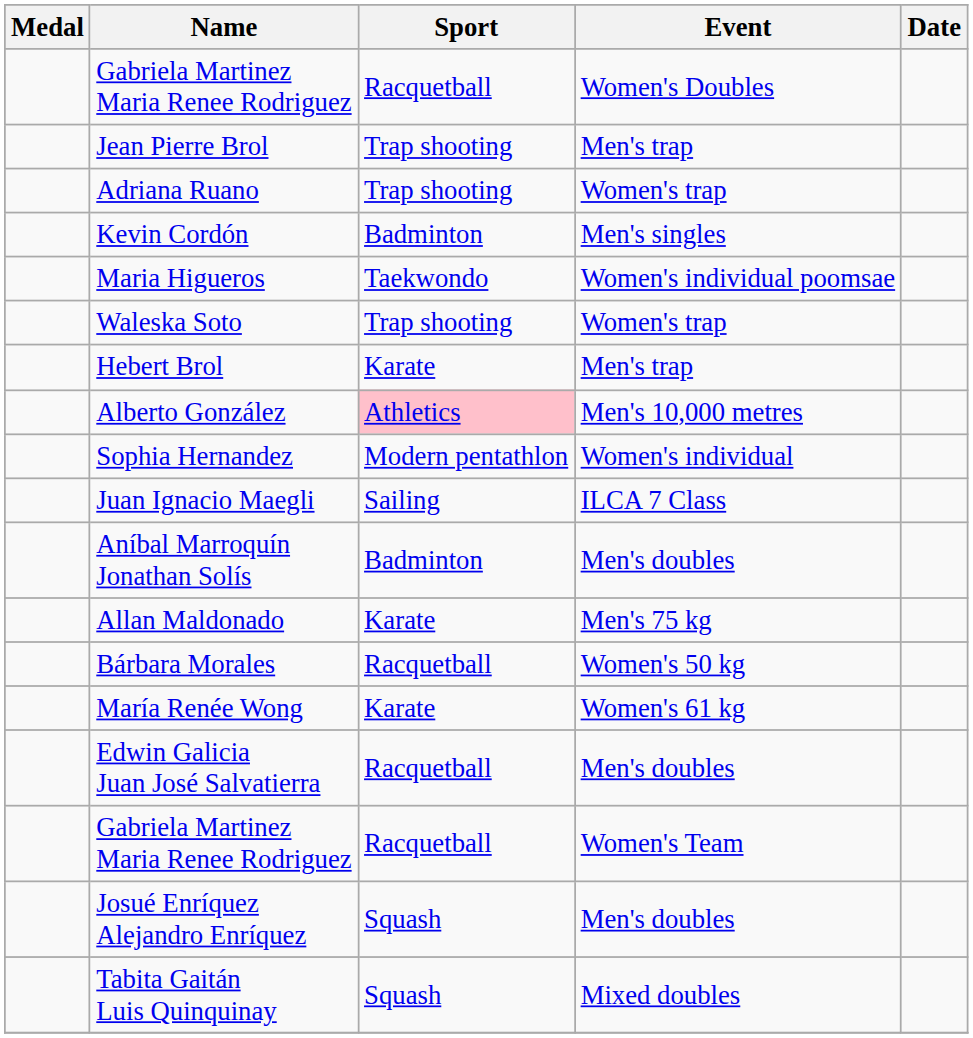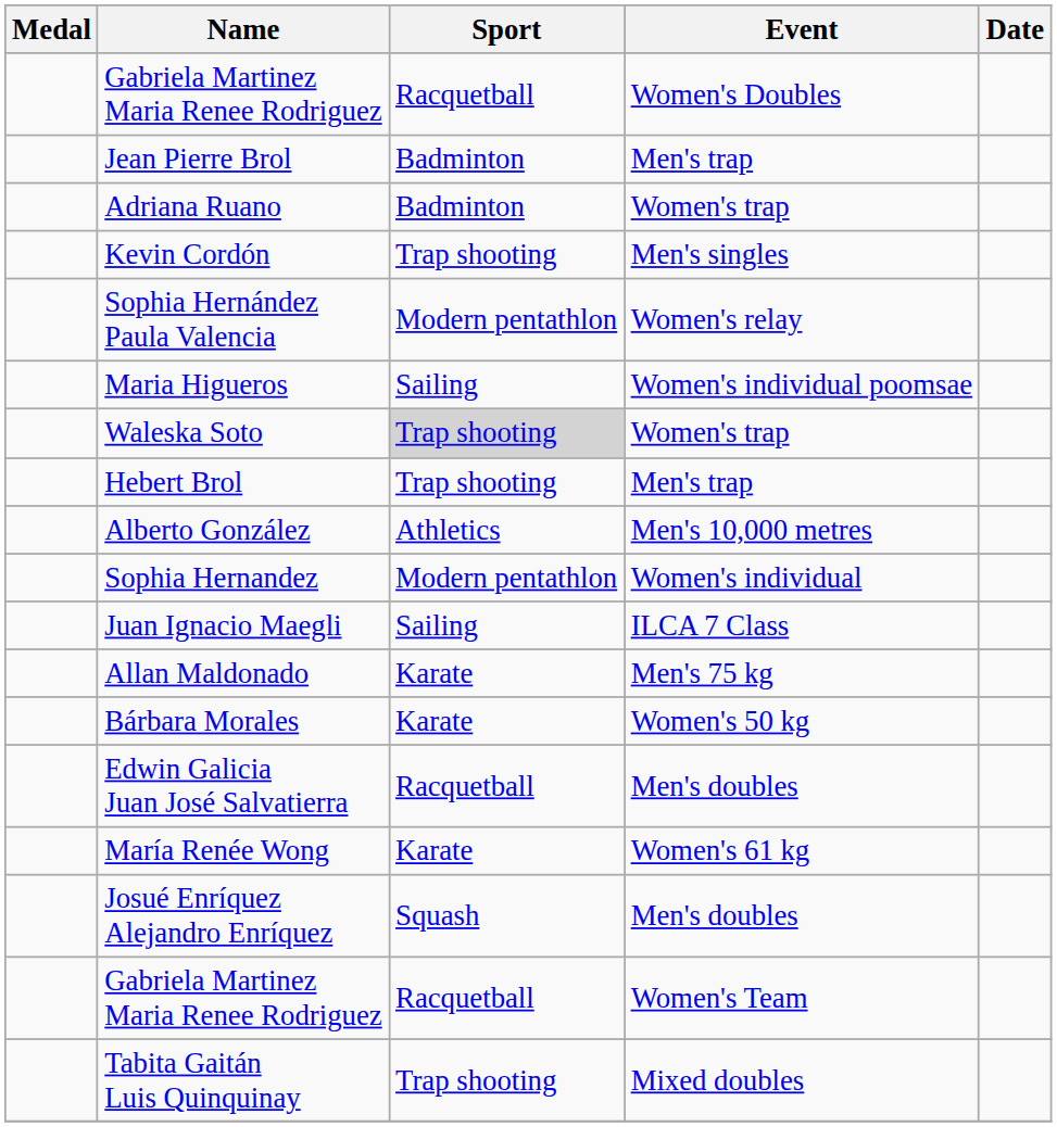 <table class="wikitable sortable" style="font-size:95%">
 <tr>
 <th>Medal</th>
 <th>Name</th>
 <th>Sport</th>
 <th>Event</th>
 <th>Date</th>
 </tr>
 <tr>
 <td></td>
 <td><a href='#'>Gabriela Martinez</a><br><a href='#'>Maria Renee Rodriguez</a></td>
 <td><a href='#'>Racquetball</a></td>
 <td><a href='#'>Women's Doubles</a></td>
 <td></td>
 </tr>
 <tr>
 <td></td>
 <td><a href='#'>Jean Pierre Brol</a></td>
+<td><a href='#'>Badminton</a></td>
+<td><a href='#'>Men's trap</a></td>
+<td></td>
+</tr>
+<tr>
+<td></td>
+<td><a href='#'>Adriana Ruano</a></td>
+<td><a href='#'>Badminton</a></td>
+<td><a href='#'>Women's trap</a></td>
+<td></td>
+</tr>
+<tr>
+<td></td>
+<td><a href='#'>Kevin Cordón</a></td>
+<td><a href='#'>Trap shooting</a></td>
+<td><a href='#'>Men's singles</a></td>
+<td></td>
+</tr>
+<tr>
+<td></td>
+<td><a href='#'>Sophia Hernández</a><br><a href='#'>Paula Valencia</a></td>
+<td><a href='#'>Modern pentathlon</a></td>
+<td><a href='#'>Women's relay</a></td>
+<td></td>
+</tr>
+<tr>
+<td></td>
+<td><a href='#'>Maria Higueros</a></td>
+<td><a href='#'>Sailing</a></td>
+<td><a href='#'>Women's individual poomsae</a></td>
+<td></td>
+</tr>
+<tr>
+<td></td>
+<td><a href='#'>Waleska Soto</a></td>
+<td style="background: lightgrey;"><a href='#'>Trap shooting</a></td>
+<td><a href='#'>Women's trap</a></td>
+<td></td>
+</tr>
+<tr>
+<td></td>
+<td><a href='#'>Hebert Brol</a></td>
 <td><a href='#'>Trap shooting</a></td>
 <td><a href='#'>Men's trap</a></td>
 <td></td>
 </tr>
 <tr>
 <td></td>
-<td><a href='#'>Adriana Ruano</a></td>
-<td><a href='#'>Trap shooting</a></td>
-<td><a href='#'>Women's trap</a></td>
-<td></td>
-</tr>
-<tr>
-<td></td>
-<td><a href='#'>Kevin Cordón</a></td>
-<td><a href='#'>Badminton</a></td>
-<td><a href='#'>Men's singles</a></td>
-<td></td>
-</tr>
-<tr>
-<td></td>
-<td><a href='#'>Maria Higueros</a></td>
-<td><a href='#'>Taekwondo</a></td>
-<td><a href='#'>Women's individual poomsae</a></td>
-<td></td>
-</tr>
-<tr>
-<td></td>
-<td><a href='#'>Waleska Soto</a></td>
-<td><a href='#'>Trap shooting</a></td>
-<td><a href='#'>Women's trap</a></td>
-<td></td>
-</tr>
-<tr>
-<td></td>
-<td><a href='#'>Hebert Brol</a></td>
-<td><a href='#'>Karate</a></td>
-<td><a href='#'>Men's trap</a></td>
-<td></td>
-</tr>
-<tr>
-<td></td>
 <td><a href='#'>Alberto González</a></td>
-<td style="background: pink;"><a href='#'>Athletics</a></td>
+<td><a href='#'>Athletics</a></td>
 <td><a href='#'>Men's 10,000 metres</a></td>
 <td></td>
 </tr>
 <tr>
 <td></td>
 <td><a href='#'>Sophia Hernandez</a></td>
 <td><a href='#'>Modern pentathlon</a></td>
 <td><a href='#'>Women's individual</a></td>
 <td></td>
 </tr>
 <tr>
 <td></td>
 <td><a href='#'>Juan Ignacio Maegli</a></td>
 <td><a href='#'>Sailing</a></td>
 <td><a href='#'>ILCA 7 Class</a></td>
 <td></td>
 </tr>
 <tr>
 <td></td>
-<td><a href='#'>Aníbal Marroquín</a><br><a href='#'>Jonathan Solís</a></td>
-<td><a href='#'>Badminton</a></td>
-<td><a href='#'>Men's doubles</a></td>
-<td></td>
-</tr>
-<tr>
-<td></td>
 <td><a href='#'>Allan Maldonado</a></td>
 <td><a href='#'>Karate</a></td>
 <td><a href='#'>Men's 75 kg</a></td>
 <td></td>
 </tr>
 <tr>
 <td></td>
 <td><a href='#'>Bárbara Morales</a></td>
+<td><a href='#'>Karate</a></td>
+<td><a href='#'>Women's 50 kg</a></td>
+<td></td>
+</tr>
+<tr>
+<td></td>
+<td><a href='#'>Edwin Galicia</a><br><a href='#'>Juan José Salvatierra</a></td>
 <td><a href='#'>Racquetball</a></td>
-<td><a href='#'>Women's 50 kg</a></td>
+<td><a href='#'>Men's doubles</a></td>
 <td></td>
 </tr>
 <tr>
 <td></td>
 <td><a href='#'>María Renée Wong</a></td>
 <td><a href='#'>Karate</a></td>
 <td><a href='#'>Women's 61 kg</a></td>
 <td></td>
 </tr>
 <tr>
 <td></td>
-<td><a href='#'>Edwin Galicia</a><br><a href='#'>Juan José Salvatierra</a></td>
-<td><a href='#'>Racquetball</a></td>
+<td><a href='#'>Josué Enríquez</a><br><a href='#'>Alejandro Enríquez</a></td>
+<td><a href='#'>Squash</a></td>
 <td><a href='#'>Men's doubles</a></td>
 <td></td>
 </tr>
 <tr>
 <td></td>
 <td><a href='#'>Gabriela Martinez</a><br><a href='#'>Maria Renee Rodriguez</a></td>
 <td><a href='#'>Racquetball</a></td>
 <td><a href='#'>Women's Team</a></td>
 <td></td>
 </tr>
 <tr>
 <td></td>
-<td><a href='#'>Josué Enríquez</a><br><a href='#'>Alejandro Enríquez</a></td>
-<td><a href='#'>Squash</a></td>
-<td><a href='#'>Men's doubles</a></td>
-<td></td>
-</tr>
-<tr>
-<td></td>
 <td><a href='#'>Tabita Gaitán</a><br><a href='#'>Luis Quinquinay</a></td>
-<td><a href='#'>Squash</a></td>
+<td><a href='#'>Trap shooting</a></td>
 <td><a href='#'>Mixed doubles</a></td>
 <td></td>
 </tr>
 <tr>
 </tr>
 </table>
